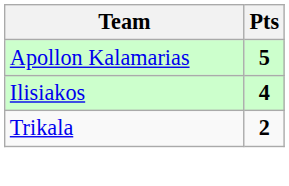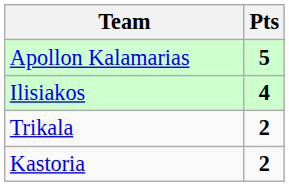 <table class="wikitable" style="text-align: center;">
 <tr>
 <th width=165>Team</th>
 <th width=20>Pts</th>
 </tr>
 <tr bgcolor="#ccffcc">
 <td align=left><a href='#'>Apollon Kalamarias</a></td>
 <td><strong>5</strong></td>
 </tr>
 <tr bgcolor="#ccffcc">
 <td align=left><a href='#'>Ilisiakos</a></td>
 <td><strong>4</strong></td>
 </tr>
 <tr>
 <td align=left><a href='#'>Trikala</a></td>
 <td><strong>2</strong></td>
 </tr>
+<tr>
+<td align=left><a href='#'>Kastoria</a></td>
+<td><strong>2</strong></td>
+</tr>
 </table>
